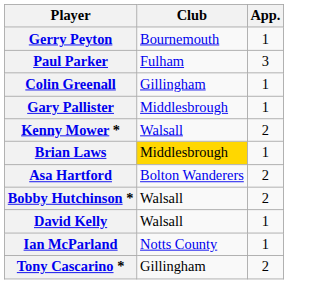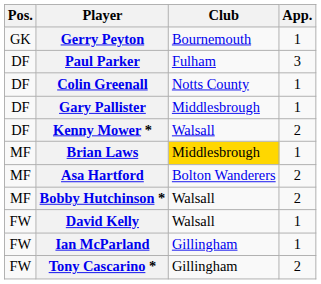 <table class="wikitable plainrowheaders" style="text-align: left">
 <tr>
+<th scope=col>Pos.</th>
 <th scope=col>Player</th>
 <th scope=col>Club</th>
 <th scope=col>App.</th>
 </tr>
 <tr>
+<td style=text-align:center>GK</td>
 <th scope=row><a href='#'>Gerry Peyton</a></th>
 <td><a href='#'>Bournemouth</a></td>
 <td style=text-align:center>1</td>
 </tr>
 <tr>
+<td style=text-align:center>DF</td>
 <th scope=row><a href='#'>Paul Parker</a></th>
 <td><a href='#'>Fulham</a></td>
 <td style=text-align:center>3</td>
 </tr>
 <tr>
+<td style=text-align:center>DF</td>
 <th scope=row><a href='#'>Colin Greenall</a></th>
-<td><a href='#'>Gillingham</a></td>
+<td><a href='#'>Notts County</a></td>
 <td style=text-align:center>1</td>
 </tr>
 <tr>
+<td style=text-align:center>DF</td>
 <th scope=row><a href='#'>Gary Pallister</a></th>
 <td><a href='#'>Middlesbrough</a></td>
 <td style=text-align:center>1</td>
 </tr>
 <tr>
+<td style=text-align:center>DF</td>
 <th scope=row><a href='#'>Kenny Mower</a> *</th>
 <td><a href='#'>Walsall</a></td>
 <td style=text-align:center>2</td>
 </tr>
 <tr>
+<td style=text-align:center>MF</td>
 <th scope=row><a href='#'>Brian Laws</a></th>
 <td style="background: gold;">Middlesbrough</td>
 <td style=text-align:center>1</td>
 </tr>
 <tr>
+<td style=text-align:center>MF</td>
 <th scope=row><a href='#'>Asa Hartford</a></th>
 <td><a href='#'>Bolton Wanderers</a></td>
 <td style=text-align:center>2</td>
 </tr>
 <tr>
+<td style=text-align:center>MF</td>
 <th scope=row><a href='#'>Bobby Hutchinson</a> *</th>
 <td>Walsall</td>
 <td style=text-align:center>2</td>
 </tr>
 <tr>
+<td style=text-align:center>FW</td>
 <th scope=row><a href='#'>David Kelly</a></th>
 <td>Walsall</td>
 <td style=text-align:center>1</td>
 </tr>
 <tr>
+<td style=text-align:center>FW</td>
 <th scope=row><a href='#'>Ian McParland</a></th>
-<td><a href='#'>Notts County</a></td>
+<td><a href='#'>Gillingham</a></td>
 <td style=text-align:center>1</td>
 </tr>
 <tr>
+<td style=text-align:center>FW</td>
 <th scope=row><a href='#'>Tony Cascarino</a> *</th>
 <td>Gillingham</td>
 <td style=text-align:center>2</td>
 </tr>
 </table>
